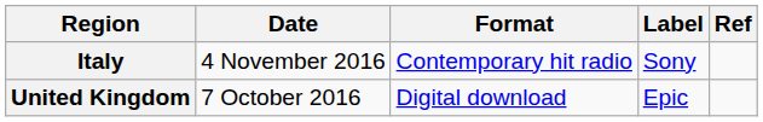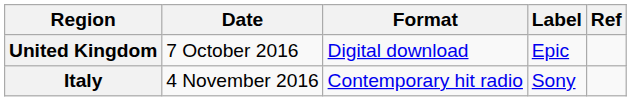 <table class="wikitable plainrowheaders">
 <tr>
 <th scope="col">Region</th>
 <th scope="col">Date</th>
 <th scope="col">Format</th>
 <th scope="col">Label</th>
 <th scope="col">Ref</th>
 </tr>
 <tr>
+<th scope="row">United Kingdom</th>
+<td>7 October 2016</td>
+<td><a href='#'>Digital download</a></td>
+<td><a href='#'>Epic</a></td>
+<td></td>
+</tr>
+<tr>
 <th scope="row">Italy</th>
 <td>4 November 2016</td>
 <td><a href='#'>Contemporary hit radio</a></td>
 <td><a href='#'>Sony</a></td>
 <td></td>
 </tr>
-<tr>
-<th scope="row">United Kingdom</th>
-<td>7 October 2016</td>
-<td><a href='#'>Digital download</a></td>
-<td><a href='#'>Epic</a></td>
-<td></td>
-</tr>
 </table>
